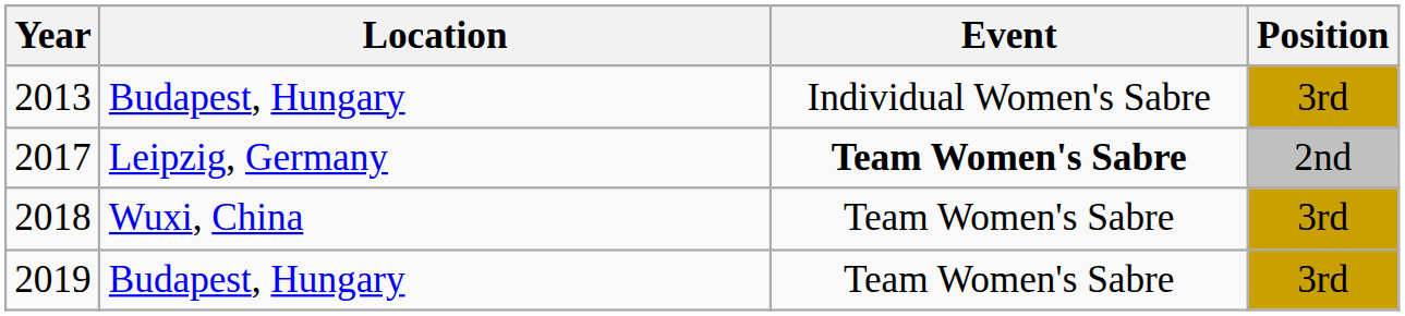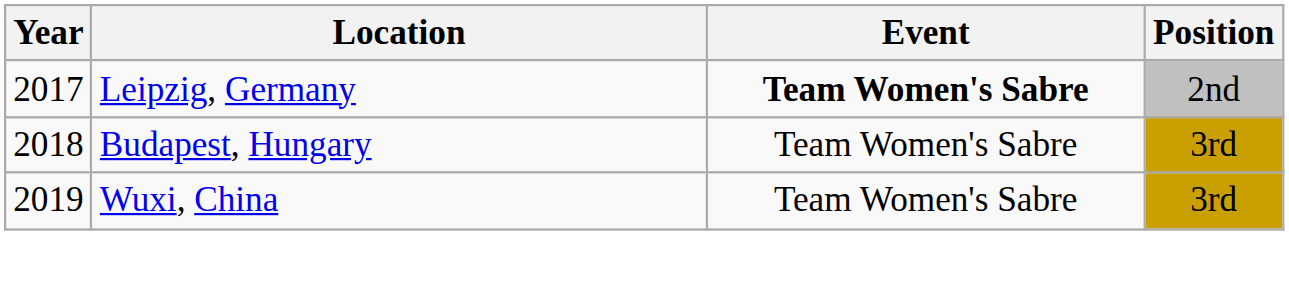 <table class="wikitable" style="text-align:center;">
 <tr>
 <th>Year</th>
 <th style="width:17em">Location</th>
 <th style="width:12em">Event</th>
 <th>Position</th>
-</tr>
-<tr>
-<td>2013</td>
-<td rowspan="1" align="left"> <a href='#'>Budapest</a>, <a href='#'>Hungary</a></td>
-<td>Individual Women's Sabre</td>
-<td bgcolor="caramel">3rd</td>
 </tr>
 <tr>
 <td>2017</td>
 <td rowspan="1" align="left"> <a href='#'>Leipzig</a>, <a href='#'>Germany</a></td>
 <td><strong>Team Women's Sabre</strong></td>
 <td bgcolor="silver">2nd</td>
 </tr>
 <tr>
 <td>2018</td>
-<td rowspan="1" align="left"> <a href='#'>Wuxi</a>, <a href='#'>China</a></td>
+<td rowspan="1" align="left"> <a href='#'>Budapest</a>, <a href='#'>Hungary</a></td>
 <td>Team Women's Sabre</td>
 <td bgcolor="caramel">3rd</td>
 </tr>
 <tr>
 <td>2019</td>
-<td rowspan="1" align="left"> <a href='#'>Budapest</a>, <a href='#'>Hungary</a></td>
+<td rowspan="1" align="left"> <a href='#'>Wuxi</a>, <a href='#'>China</a></td>
 <td>Team Women's Sabre</td>
 <td bgcolor="caramel">3rd</td>
 </tr>
 </table>
